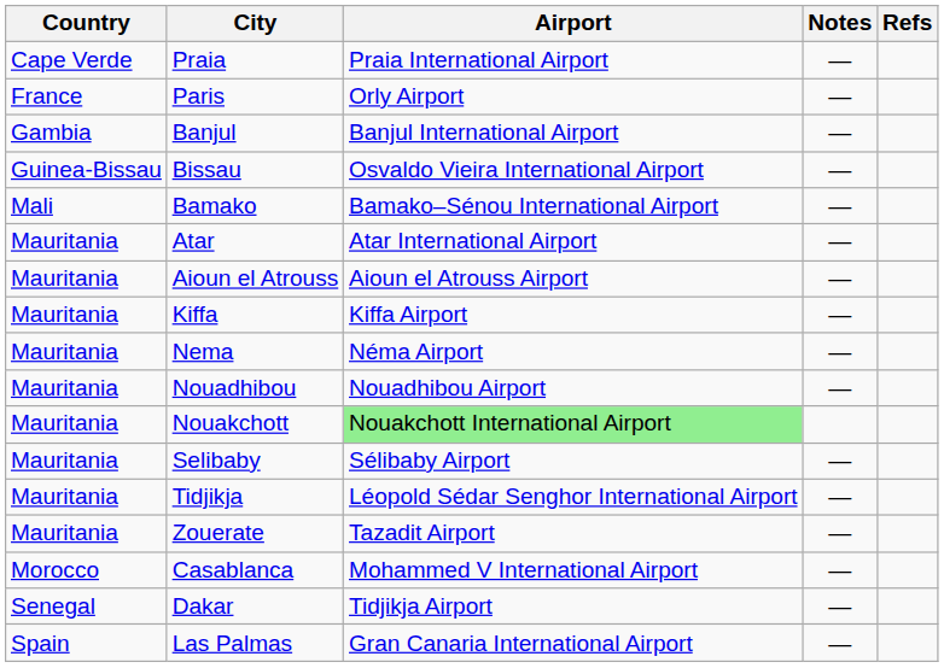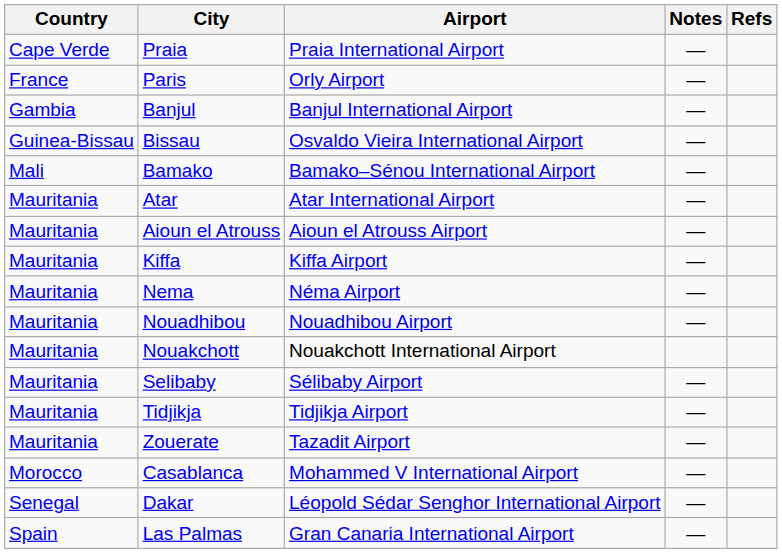 <table class="wikitable sortable toccolours">
 <tr>
 <th>Country</th>
 <th>City</th>
 <th>Airport</th>
 <th>Notes</th>
 <th class="unsortable">Refs</th>
 </tr>
 <tr>
 <td><a href='#'>Cape Verde</a></td>
 <td><a href='#'>Praia</a></td>
 <td><a href='#'>Praia International Airport</a></td>
 <td align=center>—</td>
 <td align=center></td>
 </tr>
 <tr>
 <td><a href='#'>France</a></td>
 <td><a href='#'>Paris</a></td>
 <td><a href='#'>Orly Airport</a></td>
 <td align=center>—</td>
 <td align=center></td>
 </tr>
 <tr>
 <td><a href='#'>Gambia</a></td>
 <td><a href='#'>Banjul</a></td>
 <td><a href='#'>Banjul International Airport</a></td>
 <td align=center>—</td>
 <td align=center></td>
 </tr>
 <tr>
 <td><a href='#'>Guinea-Bissau</a></td>
 <td><a href='#'>Bissau</a></td>
 <td><a href='#'>Osvaldo Vieira International Airport</a></td>
 <td align=center>—</td>
 <td align=center></td>
 </tr>
 <tr>
 <td><a href='#'>Mali</a></td>
 <td><a href='#'>Bamako</a></td>
 <td><a href='#'>Bamako–Sénou International Airport</a></td>
 <td align=center>—</td>
 <td align=center></td>
 </tr>
 <tr>
 <td><a href='#'>Mauritania</a></td>
 <td><a href='#'>Atar</a></td>
 <td><a href='#'>Atar International Airport</a></td>
 <td align=center>—</td>
 <td align=center></td>
 </tr>
 <tr>
 <td><a href='#'>Mauritania</a></td>
 <td><a href='#'>Aioun el Atrouss</a></td>
 <td><a href='#'>Aioun el Atrouss Airport</a></td>
 <td align=center>—</td>
 <td align=center></td>
 </tr>
 <tr>
 <td><a href='#'>Mauritania</a></td>
 <td><a href='#'>Kiffa</a></td>
 <td><a href='#'>Kiffa Airport</a></td>
 <td align=center>—</td>
 <td align=center></td>
 </tr>
 <tr>
 <td><a href='#'>Mauritania</a></td>
 <td><a href='#'>Nema</a></td>
 <td><a href='#'>Néma Airport</a></td>
 <td align=center>—</td>
 <td align=center></td>
 </tr>
 <tr>
 <td><a href='#'>Mauritania</a></td>
 <td><a href='#'>Nouadhibou</a></td>
 <td><a href='#'>Nouadhibou Airport</a></td>
 <td align=center>—</td>
 <td align=center></td>
 </tr>
 <tr>
 <td><a href='#'>Mauritania</a></td>
 <td><a href='#'>Nouakchott</a></td>
-<td style="background: lightgreen;">Nouakchott International Airport</td>
+<td>Nouakchott International Airport</td>
 <td></td>
 <td align=center></td>
 </tr>
 <tr>
 <td><a href='#'>Mauritania</a></td>
 <td><a href='#'>Selibaby</a></td>
 <td><a href='#'>Sélibaby Airport</a></td>
 <td align=center>—</td>
 <td align=center></td>
 </tr>
 <tr>
 <td><a href='#'>Mauritania</a></td>
 <td><a href='#'>Tidjikja</a></td>
-<td><a href='#'>Léopold Sédar Senghor International Airport</a></td>
+<td><a href='#'>Tidjikja Airport</a></td>
 <td align=center>—</td>
 <td align=center></td>
 </tr>
 <tr>
 <td><a href='#'>Mauritania</a></td>
 <td><a href='#'>Zouerate</a></td>
 <td><a href='#'>Tazadit Airport</a></td>
 <td align=center>—</td>
 <td align=center></td>
 </tr>
 <tr>
 <td><a href='#'>Morocco</a></td>
 <td><a href='#'>Casablanca</a></td>
 <td><a href='#'>Mohammed V International Airport</a></td>
 <td align=center>—</td>
 <td align=center></td>
 </tr>
 <tr>
 <td><a href='#'>Senegal</a></td>
 <td><a href='#'>Dakar</a></td>
-<td><a href='#'>Tidjikja Airport</a></td>
+<td><a href='#'>Léopold Sédar Senghor International Airport</a></td>
 <td align=center>—</td>
 <td align=center></td>
 </tr>
 <tr>
 <td><a href='#'>Spain</a></td>
 <td><a href='#'>Las Palmas</a></td>
 <td><a href='#'>Gran Canaria International Airport</a></td>
 <td align=center>—</td>
 <td align=center></td>
 </tr>
 </table>
